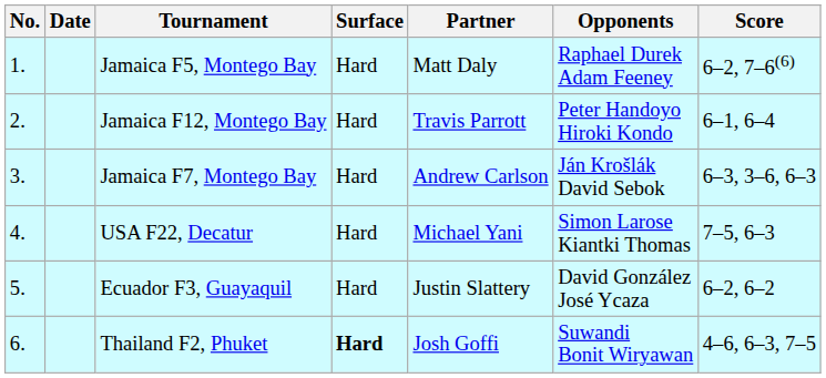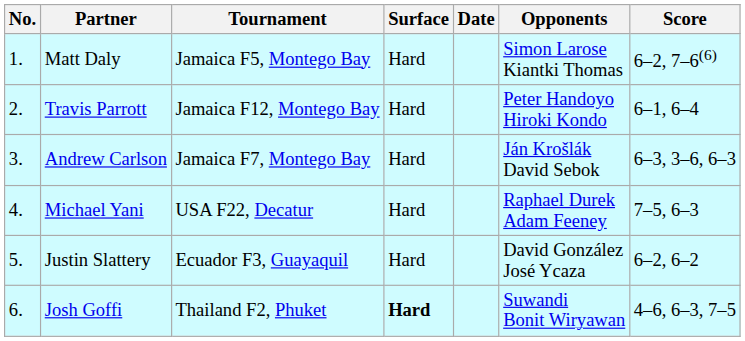 <table class="sortable wikitable">
 <tr>
 <th>No.</th>
-<th>Date</th>
+<th>Partner</th>
 <th>Tournament</th>
 <th>Surface</th>
-<th>Partner</th>
+<th>Date</th>
 <th>Opponents</th>
 <th class="unsortable">Score</th>
 </tr>
 <tr style="background:#cffcff;">
 <td>1.</td>
-<td></td>
+<td> Matt Daly</td>
 <td>Jamaica F5, <a href='#'>Montego Bay</a></td>
 <td>Hard</td>
-<td> Matt Daly</td>
-<td> <a href='#'>Raphael Durek</a> <br>  <a href='#'>Adam Feeney</a></td>
+<td></td>
+<td> <a href='#'>Simon Larose</a> <br>  Kiantki Thomas</td>
 <td>6–2, 7–6<sup>(6)</sup></td>
 </tr>
 <tr style="background:#cffcff;">
 <td>2.</td>
-<td></td>
+<td> <a href='#'>Travis Parrott</a></td>
 <td>Jamaica F12, <a href='#'>Montego Bay</a></td>
 <td>Hard</td>
-<td> <a href='#'>Travis Parrott</a></td>
+<td></td>
 <td> <a href='#'>Peter Handoyo</a> <br>  <a href='#'>Hiroki Kondo</a></td>
 <td>6–1, 6–4</td>
 </tr>
 <tr style="background:#cffcff;">
 <td>3.</td>
-<td></td>
+<td> <a href='#'>Andrew Carlson</a></td>
 <td>Jamaica F7, <a href='#'>Montego Bay</a></td>
 <td>Hard</td>
-<td> <a href='#'>Andrew Carlson</a></td>
+<td></td>
 <td> <a href='#'>Ján Krošlák</a> <br>  David Sebok</td>
 <td>6–3, 3–6, 6–3</td>
 </tr>
 <tr style="background:#cffcff;">
 <td>4.</td>
-<td></td>
+<td> <a href='#'>Michael Yani</a></td>
 <td>USA F22, <a href='#'>Decatur</a></td>
 <td>Hard</td>
-<td> <a href='#'>Michael Yani</a></td>
-<td> <a href='#'>Simon Larose</a> <br>  Kiantki Thomas</td>
+<td></td>
+<td> <a href='#'>Raphael Durek</a> <br>  <a href='#'>Adam Feeney</a></td>
 <td>7–5, 6–3</td>
 </tr>
 <tr style="background:#cffcff;">
 <td>5.</td>
-<td></td>
+<td> Justin Slattery</td>
 <td>Ecuador F3, <a href='#'>Guayaquil</a></td>
 <td>Hard</td>
-<td> Justin Slattery</td>
+<td></td>
 <td> David González <br>  José Ycaza</td>
 <td>6–2, 6–2</td>
 </tr>
 <tr style="background:#cffcff;">
 <td>6.</td>
-<td></td>
+<td> <a href='#'>Josh Goffi</a></td>
 <td>Thailand F2, <a href='#'>Phuket</a></td>
 <td><strong>Hard</strong></td>
-<td> <a href='#'>Josh Goffi</a></td>
+<td></td>
 <td> <a href='#'>Suwandi</a> <br>  <a href='#'>Bonit Wiryawan</a></td>
 <td>4–6, 6–3, 7–5</td>
 </tr>
 </table>
